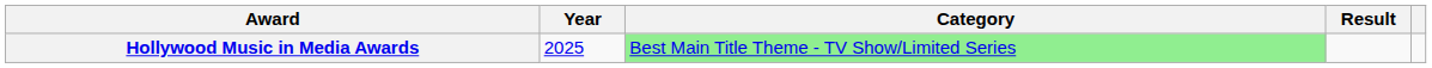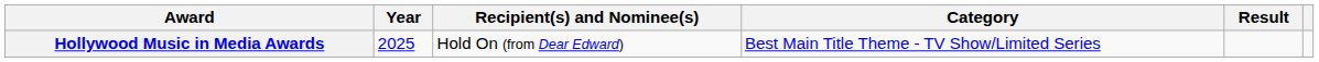 <table class="wikitable sortable plainrowheaders" style="width: 100%;">
 <tr>
 <th scope="col">Award</th>
 <th scope="col">Year</th>
+<th scope="col">Recipient(s) and Nominee(s)</th>
 <th scope="col">Category</th>
 <th scope="col" style="width: 6%;">Result</th>
 <th scope="col" class="unsortable"></th>
 </tr>
 <tr>
 <th scope="row"><a href='#'>Hollywood Music in Media Awards</a></th>
 <td><a href='#'>2025</a></td>
-<td style="background: lightgreen;"><a href='#'>Best Main Title Theme - TV Show/Limited Series</a></td>
+<td>Hold On <small>(from <em><a href='#'>Dear Edward</a></em>)</small></td>
+<td><a href='#'>Best Main Title Theme - TV Show/Limited Series</a></td>
 <td></td>
 <td></td>
 </tr>
 </table>
